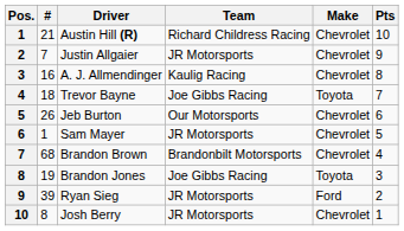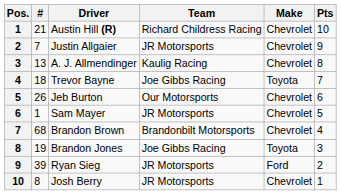 <table class="wikitable" style="font-size:95%">
 <tr>
 <th>Pos.</th>
 <th>#</th>
 <th>Driver</th>
 <th>Team</th>
 <th>Make</th>
 <th>Pts</th>
 </tr>
 <tr>
 <th>1</th>
 <td>21</td>
 <td>Austin Hill <strong>(R)</strong></td>
 <td>Richard Childress Racing</td>
 <td>Chevrolet</td>
 <td>10</td>
 </tr>
 <tr>
 <th>2</th>
 <td>7</td>
 <td>Justin Allgaier</td>
 <td>JR Motorsports</td>
 <td>Chevrolet</td>
 <td>9</td>
 </tr>
 <tr>
 <th>3</th>
-<td>16</td>
+<td>13</td>
 <td>A. J. Allmendinger</td>
 <td>Kaulig Racing</td>
 <td>Chevrolet</td>
 <td>8</td>
 </tr>
 <tr>
 <th>4</th>
 <td>18</td>
 <td>Trevor Bayne</td>
 <td>Joe Gibbs Racing</td>
 <td>Toyota</td>
 <td>7</td>
 </tr>
 <tr>
 <th>5</th>
 <td>26</td>
 <td>Jeb Burton</td>
 <td>Our Motorsports</td>
 <td>Chevrolet</td>
 <td>6</td>
 </tr>
 <tr>
 <th>6</th>
 <td>1</td>
 <td>Sam Mayer</td>
 <td>JR Motorsports</td>
 <td>Chevrolet</td>
 <td>5</td>
 </tr>
 <tr>
 <th>7</th>
 <td>68</td>
 <td>Brandon Brown</td>
 <td>Brandonbilt Motorsports</td>
 <td>Chevrolet</td>
 <td>4</td>
 </tr>
 <tr>
 <th>8</th>
 <td>19</td>
 <td>Brandon Jones</td>
 <td>Joe Gibbs Racing</td>
 <td>Toyota</td>
 <td>3</td>
 </tr>
 <tr>
 <th>9</th>
 <td>39</td>
 <td>Ryan Sieg</td>
 <td>JR Motorsports</td>
 <td>Ford</td>
 <td>2</td>
 </tr>
 <tr>
 <th>10</th>
 <td>8</td>
 <td>Josh Berry</td>
 <td>JR Motorsports</td>
 <td>Chevrolet</td>
 <td>1</td>
 </tr>
 </table>
